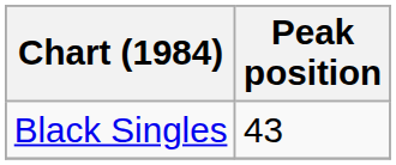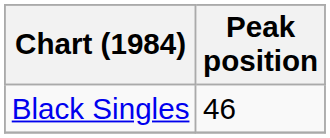 <table class="wikitable sortable">
 <tr>
 <th>Chart (1984)</th>
 <th>Peak<br>position</th>
 </tr>
 <tr>
 <td><a href='#'>Black Singles</a></td>
-<td>43</td>
+<td>46</td>
 </tr>
 <tr>
 </tr>
 </table>
